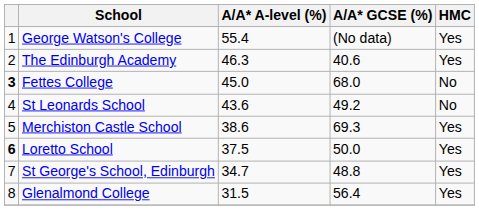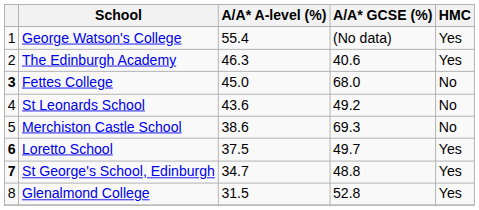 <table class="wikitable sortable">
 <tr>
 <th></th>
 <th>School</th>
 <th>A/A* A-level (%)</th>
 <th>A/A* GCSE (%)</th>
 <th>HMC</th>
 </tr>
 <tr>
 <td>1</td>
 <td><a href='#'>George Watson's College</a></td>
 <td>55.4</td>
 <td>(No data)</td>
 <td>Yes</td>
 </tr>
 <tr>
 <td>2</td>
 <td><a href='#'>The Edinburgh Academy</a></td>
 <td>46.3</td>
 <td>40.6</td>
 <td>Yes</td>
 </tr>
 <tr>
 <td><strong>3</strong></td>
 <td><a href='#'>Fettes College</a></td>
 <td>45.0</td>
 <td>68.0</td>
 <td>No</td>
 </tr>
 <tr>
 <td>4</td>
 <td><a href='#'>St Leonards School</a></td>
 <td>43.6</td>
 <td>49.2</td>
 <td>No</td>
 </tr>
 <tr>
 <td>5</td>
 <td><a href='#'>Merchiston Castle School</a></td>
 <td>38.6</td>
 <td>69.3</td>
-<td>Yes</td>
+<td>No</td>
 </tr>
 <tr>
 <td><strong>6</strong></td>
 <td><a href='#'>Loretto School</a></td>
 <td>37.5</td>
-<td>50.0</td>
+<td>49.7</td>
 <td>Yes</td>
 </tr>
 <tr>
-<td>7</td>
+<td><strong>7</strong></td>
 <td><a href='#'>St George's School, Edinburgh</a></td>
 <td>34.7</td>
 <td>48.8</td>
 <td>Yes</td>
 </tr>
 <tr>
 <td>8</td>
 <td><a href='#'>Glenalmond College</a></td>
 <td>31.5</td>
-<td>56.4</td>
+<td>52.8</td>
 <td>Yes</td>
 </tr>
 <tr>
 </tr>
 </table>
